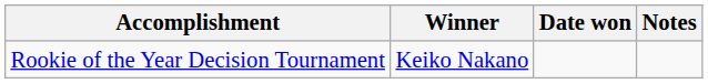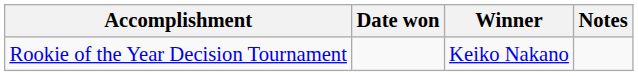 <table class="wikitable">
 <tr>
 <th>Accomplishment</th>
+<th>Date won</th>
 <th>Winner</th>
-<th>Date won</th>
 <th>Notes</th>
 </tr>
 <tr>
 <td><a href='#'>Rookie of the Year Decision Tournament</a></td>
+<td></td>
 <td><a href='#'>Keiko Nakano</a></td>
-<td></td>
 <td></td>
 </tr>
 </table>
